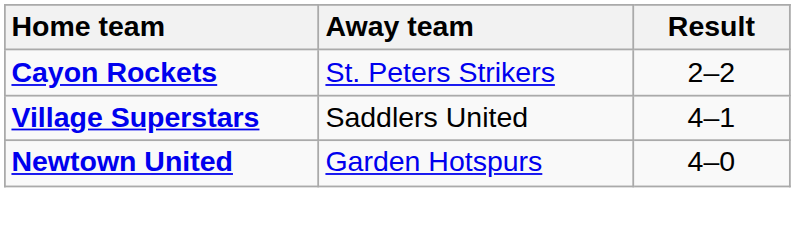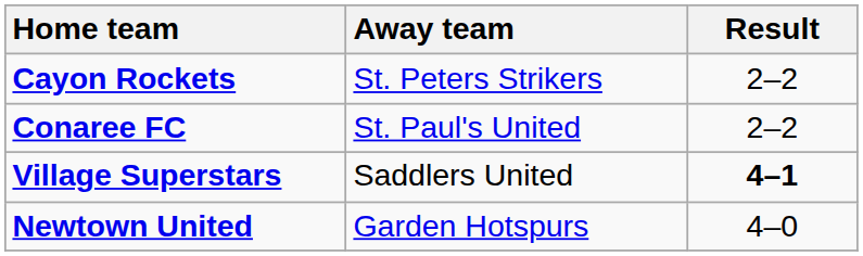 <table class="wikitable" style="width:50%">
 <tr>
 <th style="width:40%; text-align:left">Home team</th>
 <th style="width:40%; text-align:left">Away team</th>
 <th>Result</th>
 </tr>
 <tr>
 <td><strong><a href='#'>Cayon Rockets</a></strong></td>
 <td><a href='#'>St. Peters Strikers</a></td>
 <td style="text-align:center">2–2 </td>
 </tr>
 <tr>
+<td><strong><a href='#'>Conaree FC</a></strong></td>
+<td><a href='#'>St. Paul's United</a></td>
+<td style="text-align:center">2–2 </td>
+</tr>
+<tr>
 <td><strong><a href='#'>Village Superstars</a></strong></td>
 <td>Saddlers United</td>
-<td style="text-align:center">4–1</td>
+<td style="text-align:center"><strong>4–1</strong></td>
 </tr>
 <tr>
 <td><strong><a href='#'>Newtown United</a></strong></td>
 <td><a href='#'>Garden Hotspurs</a></td>
 <td style="text-align:center">4–0</td>
 </tr>
 </table>
